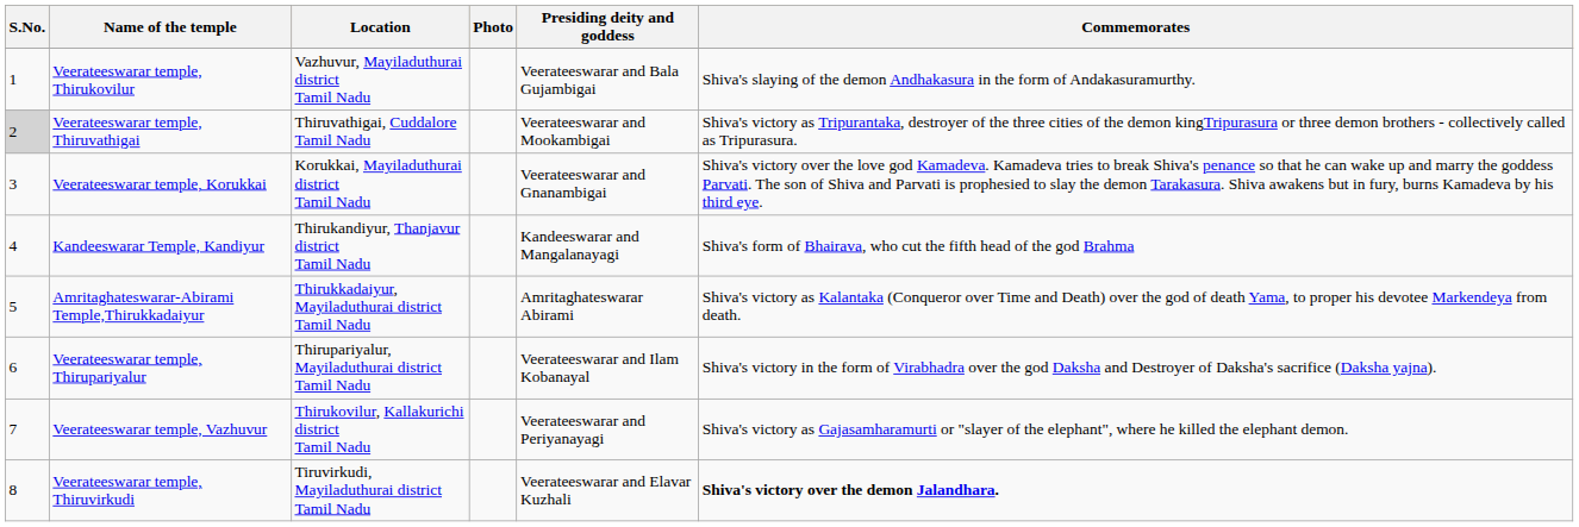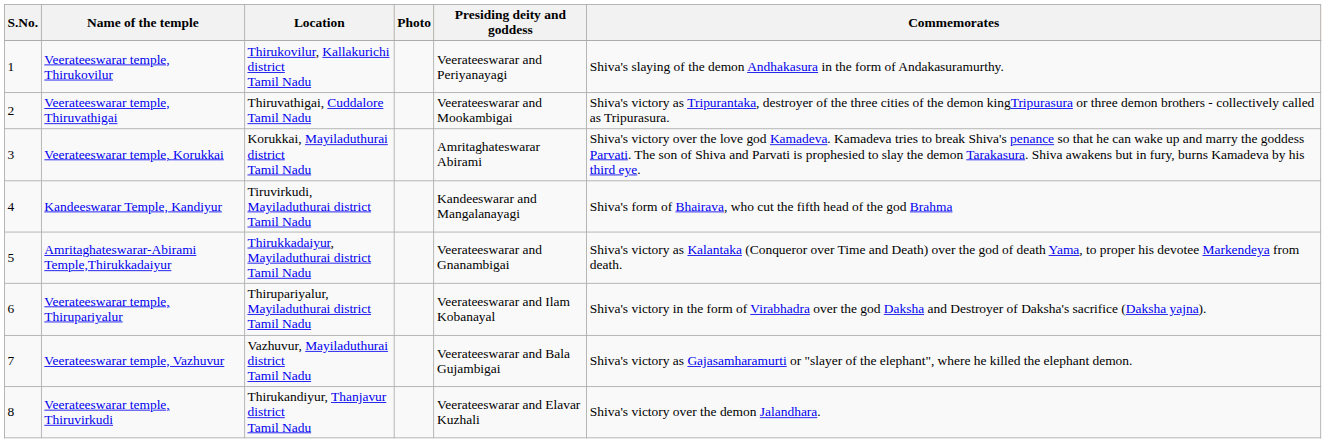 <table class="wikitable" sortable>
 <tr style="background:#FFC569">
 <th scope="col">S.No.</th>
 <th scope="col"><strong>Name of the temple</strong></th>
 <th scope="col"><strong>Location</strong></th>
 <th scope="col" class="unsortable"><strong>Photo</strong></th>
 <th scope="col"><strong>Presiding deity and goddess</strong></th>
 <th scope="col">Commemorates</th>
 </tr>
 <tr align="center">
 </tr>
 <tr style="background:#ffe;">
 </tr>
 <tr>
 <td>1</td>
 <td><a href='#'>Veerateeswarar temple, Thirukovilur</a></td>
-<td>Vazhuvur, <a href='#'>Mayiladuthurai district</a><br><a href='#'>Tamil Nadu</a><br></td>
+<td><a href='#'>Thirukovilur</a>, <a href='#'>Kallakurichi district</a><br><a href='#'>Tamil Nadu</a><br></td>
 <td></td>
-<td>Veerateeswarar and Bala Gujambigai</td>
+<td>Veerateeswarar and Periyanayagi</td>
 <td>Shiva's slaying of the demon <a href='#'>Andhakasura</a> in the form of Andakasuramurthy.</td>
 </tr>
 <tr>
-<td style="background: lightgrey;">2</td>
+<td>2</td>
 <td><a href='#'>Veerateeswarar temple, Thiruvathigai</a></td>
 <td>Thiruvathigai, <a href='#'>Cuddalore</a><br><a href='#'>Tamil Nadu</a><br></td>
 <td></td>
 <td>Veerateeswarar and Mookambigai</td>
 <td>Shiva's victory as <a href='#'>Tripurantaka</a>, destroyer of the three cities of the demon king<a href='#'>Tripurasura</a> or three demon brothers - collectively called as Tripurasura.</td>
 </tr>
 <tr>
 <td>3</td>
 <td><a href='#'>Veerateeswarar temple, Korukkai</a></td>
 <td>Korukkai, <a href='#'>Mayiladuthurai district</a><br><a href='#'>Tamil Nadu</a><br></td>
 <td></td>
-<td>Veerateeswarar and Gnanambigai</td>
+<td>Amritaghateswarar Abirami</td>
 <td>Shiva's victory over the love god <a href='#'>Kamadeva</a>. Kamadeva tries to break Shiva's <a href='#'>penance</a> so that he can wake up and marry the goddess <a href='#'>Parvati</a>. The son of Shiva and Parvati is prophesied to slay the demon <a href='#'>Tarakasura</a>. Shiva awakens but in fury, burns Kamadeva by his <a href='#'>third eye</a>.</td>
 </tr>
 <tr>
 <td>4</td>
 <td><a href='#'>Kandeeswarar Temple, Kandiyur</a></td>
-<td>Thirukandiyur, <a href='#'>Thanjavur district</a><br><a href='#'>Tamil Nadu</a><br></td>
+<td>Tiruvirkudi, <a href='#'>Mayiladuthurai district</a><br><a href='#'>Tamil Nadu</a><br></td>
 <td></td>
 <td>Kandeeswarar and Mangalanayagi</td>
 <td>Shiva's form of <a href='#'>Bhairava</a>, who cut the fifth head of the god <a href='#'>Brahma</a></td>
 </tr>
 <tr>
 <td>5</td>
 <td><a href='#'>Amritaghateswarar-Abirami Temple,Thirukkadaiyur</a></td>
 <td><a href='#'>Thirukkadaiyur</a>, <a href='#'>Mayiladuthurai district</a><br><a href='#'>Tamil Nadu</a><br></td>
 <td></td>
-<td>Amritaghateswarar Abirami</td>
+<td>Veerateeswarar and Gnanambigai</td>
 <td>Shiva's victory as <a href='#'>Kalantaka</a> (Conqueror over Time and Death) over the god of death <a href='#'>Yama</a>, to proper his devotee <a href='#'>Markendeya</a> from death.</td>
 </tr>
 <tr>
 <td>6</td>
 <td><a href='#'>Veerateeswarar temple, Thirupariyalur</a></td>
 <td>Thirupariyalur, <a href='#'>Mayiladuthurai district</a><br><a href='#'>Tamil Nadu</a><br></td>
 <td></td>
 <td>Veerateeswarar and Ilam Kobanayal</td>
 <td>Shiva's victory in the form of <a href='#'>Virabhadra</a> over the god <a href='#'>Daksha</a> and Destroyer of Daksha's sacrifice (<a href='#'>Daksha yajna</a>).</td>
 </tr>
 <tr>
 <td>7</td>
 <td><a href='#'>Veerateeswarar temple, Vazhuvur</a></td>
-<td><a href='#'>Thirukovilur</a>, <a href='#'>Kallakurichi district</a><br><a href='#'>Tamil Nadu</a><br></td>
+<td>Vazhuvur, <a href='#'>Mayiladuthurai district</a><br><a href='#'>Tamil Nadu</a><br></td>
 <td></td>
-<td>Veerateeswarar and Periyanayagi</td>
+<td>Veerateeswarar and Bala Gujambigai</td>
 <td>Shiva's victory as <a href='#'>Gajasamharamurti</a> or "slayer of the elephant", where he killed the elephant demon.</td>
 </tr>
 <tr>
 <td>8</td>
 <td><a href='#'>Veerateeswarar temple, Thiruvirkudi</a></td>
-<td>Tiruvirkudi, <a href='#'>Mayiladuthurai district</a><br><a href='#'>Tamil Nadu</a><br></td>
+<td>Thirukandiyur, <a href='#'>Thanjavur district</a><br><a href='#'>Tamil Nadu</a><br></td>
 <td></td>
 <td>Veerateeswarar and Elavar Kuzhali</td>
-<td><strong>Shiva's victory over the demon <a href='#'>Jalandhara</a>.</strong></td>
+<td>Shiva's victory over the demon <a href='#'>Jalandhara</a>.</td>
 </tr>
 </table>
